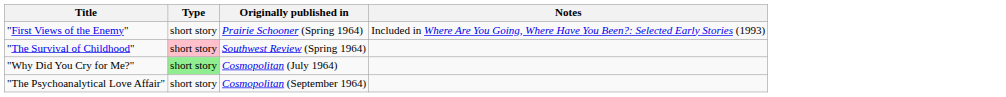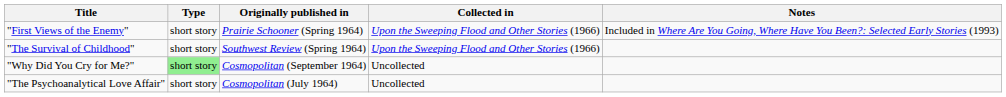 <table class="wikitable">
 <tr>
 <th>Title</th>
 <th>Type</th>
 <th>Originally published in</th>
+<th>Collected in</th>
 <th>Notes</th>
 </tr>
 <tr>
 <td>"<a href='#'>First Views of the Enemy</a>"</td>
 <td>short story</td>
 <td><em><a href='#'>Prairie Schooner</a></em> (Spring 1964)</td>
+<td><em><a href='#'>Upon the Sweeping Flood and Other Stories</a></em> (1966)</td>
 <td>Included in <em><a href='#'>Where Are You Going, Where Have You Been?: Selected Early Stories</a></em> (1993)</td>
 </tr>
 <tr>
 <td>"<a href='#'>The Survival of Childhood</a>"</td>
-<td style="background: pink;">short story</td>
+<td>short story</td>
 <td><em><a href='#'>Southwest Review</a></em> (Spring 1964)</td>
+<td><em><a href='#'>Upon the Sweeping Flood and Other Stories</a></em> (1966)</td>
 <td></td>
 </tr>
 <tr>
 <td>"Why Did You Cry for Me?"</td>
 <td style="background: lightgreen;">short story</td>
-<td><em><a href='#'>Cosmopolitan</a></em> (July 1964)</td>
+<td><em><a href='#'>Cosmopolitan</a></em> (September 1964)</td>
+<td>Uncollected</td>
 <td></td>
 </tr>
 <tr>
 <td>"The Psychoanalytical Love Affair"</td>
 <td>short story</td>
-<td><em><a href='#'>Cosmopolitan</a></em> (September 1964)</td>
+<td><em><a href='#'>Cosmopolitan</a></em> (July 1964)</td>
+<td>Uncollected</td>
 <td></td>
 </tr>
 </table>
